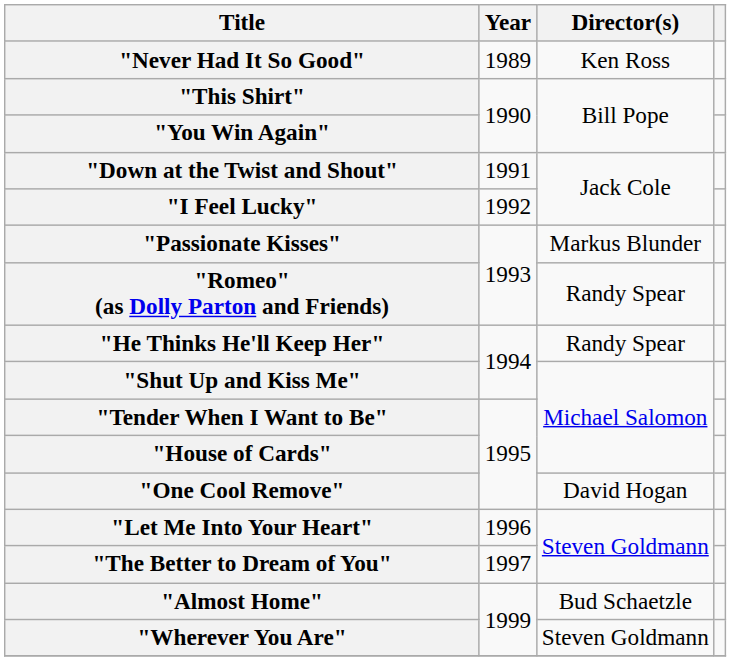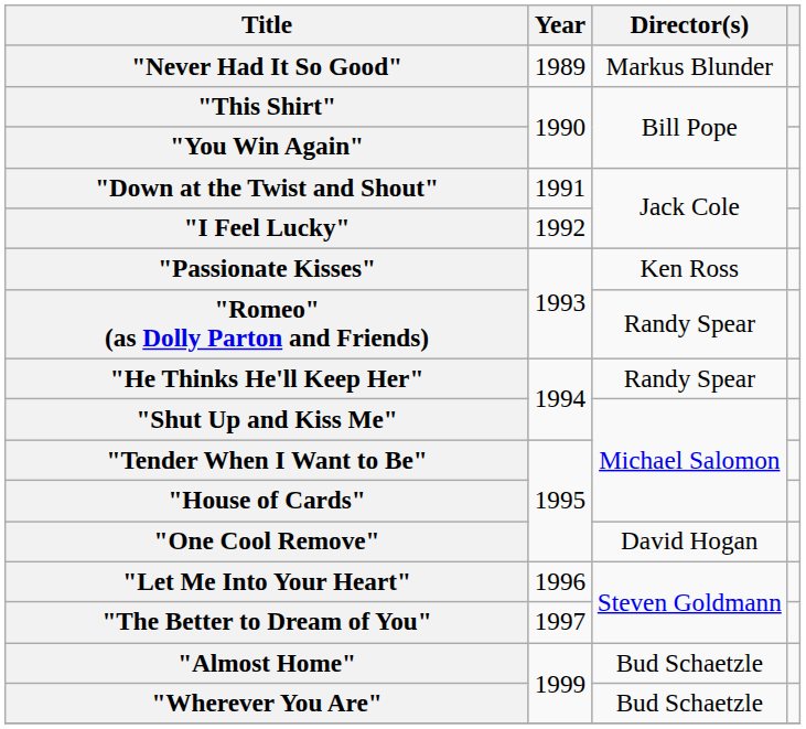 <table class="wikitable plainrowheaders" style="text-align:center;" border="1">
 <tr>
 <th scope="col" style="width:20em;">Title</th>
 <th scope="col">Year</th>
 <th scope="col">Director(s)</th>
 <th></th>
 </tr>
 <tr>
 <th scope="row">"Never Had It So Good"</th>
 <td>1989</td>
-<td>Ken Ross</td>
+<td>Markus Blunder</td>
 <td></td>
 </tr>
 <tr>
 <th scope="row">"This Shirt"</th>
 <td rowspan="2">1990</td>
 <td rowspan="2">Bill Pope</td>
 <td></td>
 </tr>
 <tr>
 <th scope="row">"You Win Again"</th>
 <td></td>
 </tr>
 <tr>
 <th scope="row">"Down at the Twist and Shout"</th>
 <td>1991</td>
 <td rowspan="2">Jack Cole</td>
 <td></td>
 </tr>
 <tr>
 <th scope="row">"I Feel Lucky"</th>
 <td>1992</td>
 <td></td>
 </tr>
 <tr>
 <th scope="row">"Passionate Kisses"</th>
 <td rowspan="2">1993</td>
-<td>Markus Blunder</td>
+<td>Ken Ross</td>
 <td></td>
 </tr>
 <tr>
 <th scope="row">"Romeo"<br><span>(as <a href='#'>Dolly Parton</a> and Friends)</span></th>
 <td>Randy Spear</td>
 <td></td>
 </tr>
 <tr>
 <th scope="row">"He Thinks He'll Keep Her"</th>
 <td rowspan="2">1994</td>
 <td>Randy Spear</td>
 <td></td>
 </tr>
 <tr>
 <th scope="row">"Shut Up and Kiss Me"</th>
 <td rowspan="3"><a href='#'>Michael Salomon</a></td>
 <td></td>
 </tr>
 <tr>
 <th scope="row">"Tender When I Want to Be"</th>
 <td rowspan="3">1995</td>
 <td></td>
 </tr>
 <tr>
 <th scope="row">"House of Cards"</th>
 <td></td>
 </tr>
 <tr>
 <th scope="row">"One Cool Remove"<br></th>
 <td>David Hogan</td>
 <td></td>
 </tr>
 <tr>
 <th scope="row">"Let Me Into Your Heart"</th>
 <td>1996</td>
 <td rowspan="2"><a href='#'>Steven Goldmann</a></td>
 <td></td>
 </tr>
 <tr>
 <th scope="row">"The Better to Dream of You"</th>
 <td>1997</td>
 <td></td>
 </tr>
 <tr>
 <th scope="row">"Almost Home"</th>
 <td rowspan="2">1999</td>
 <td>Bud Schaetzle</td>
 <td></td>
 </tr>
 <tr>
 <th scope="row">"Wherever You Are"</th>
-<td>Steven Goldmann</td>
+<td>Bud Schaetzle</td>
 <td></td>
 </tr>
 <tr>
 </tr>
 </table>
